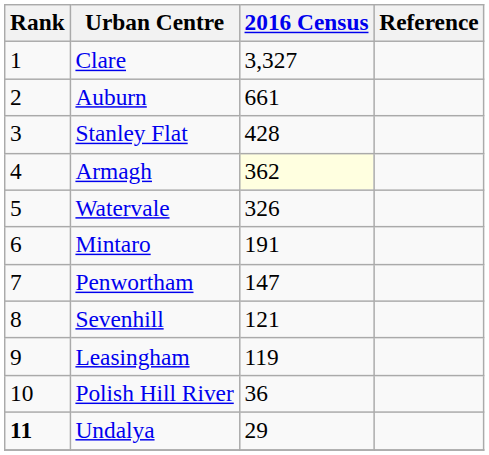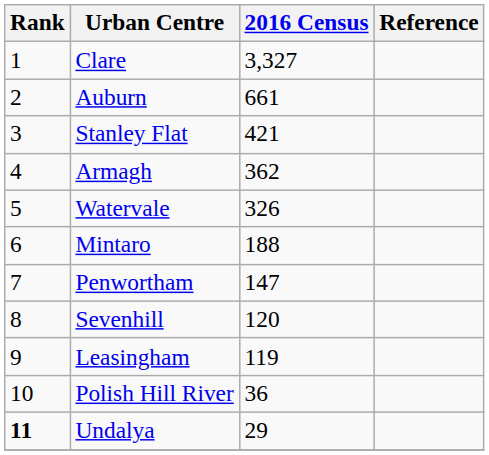 <table class="wikitable">
 <tr>
 <th bgcolor="#c0c0c0"><strong>Rank</strong></th>
 <th bgcolor="#c0c0c0"><strong>Urban Centre</strong></th>
 <th bgcolor="#c0c0c0"><strong><a href='#'>2016 Census</a></strong></th>
 <th bgcolor="#c0c0c0"><strong>Reference</strong></th>
 </tr>
 <tr>
 <td>1</td>
 <td><a href='#'>Clare</a></td>
 <td>3,327</td>
 <td></td>
 </tr>
 <tr>
 <td>2</td>
 <td><a href='#'>Auburn</a></td>
 <td>661</td>
 <td></td>
 </tr>
 <tr>
 <td>3</td>
 <td><a href='#'>Stanley Flat</a></td>
-<td>428</td>
+<td>421</td>
 <td></td>
 </tr>
 <tr>
 <td>4</td>
 <td><a href='#'>Armagh</a></td>
-<td style="background: lightyellow;">362</td>
+<td>362</td>
 <td></td>
 </tr>
 <tr>
 <td>5</td>
 <td><a href='#'>Watervale</a></td>
 <td>326</td>
 <td></td>
 </tr>
 <tr>
 <td>6</td>
 <td><a href='#'>Mintaro</a></td>
-<td>191</td>
+<td>188</td>
 <td></td>
 </tr>
 <tr>
 <td>7</td>
 <td><a href='#'>Penwortham</a></td>
 <td>147</td>
 <td></td>
 </tr>
 <tr>
 <td>8</td>
 <td><a href='#'>Sevenhill</a></td>
-<td>121</td>
+<td>120</td>
 <td></td>
 </tr>
 <tr>
 <td>9</td>
 <td><a href='#'>Leasingham</a></td>
 <td>119</td>
 <td></td>
 </tr>
 <tr>
 <td>10</td>
 <td><a href='#'>Polish Hill River</a></td>
 <td>36</td>
 <td></td>
 </tr>
 <tr>
 <td><strong>11</strong></td>
 <td><a href='#'>Undalya</a></td>
 <td>29</td>
 <td></td>
 </tr>
 <tr>
 </tr>
 </table>
